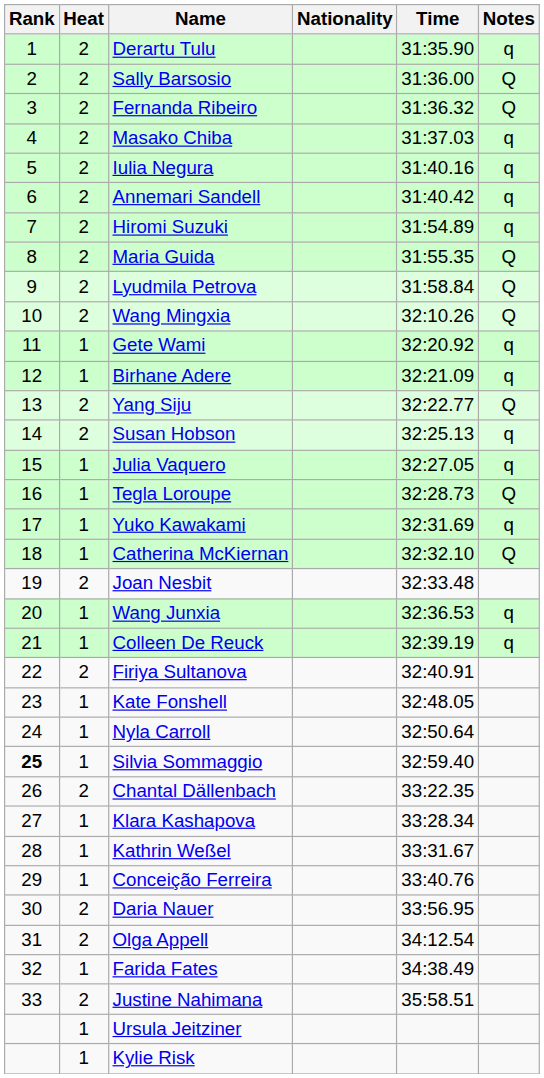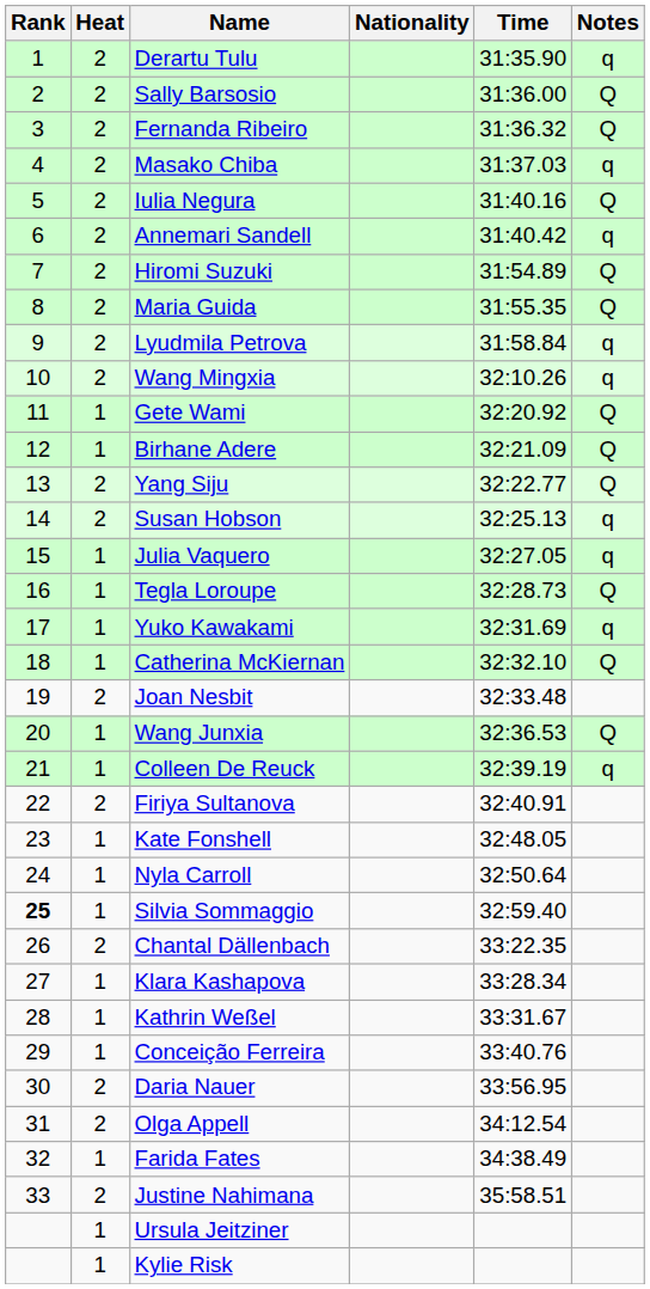 <table class="wikitable sortable" style="text-align:center">
 <tr>
 <th>Rank</th>
 <th>Heat</th>
 <th>Name</th>
 <th>Nationality</th>
 <th>Time</th>
 <th>Notes</th>
 </tr>
 <tr bgcolor=ccffcc>
 <td>1</td>
 <td>2</td>
 <td align=left><a href='#'>Derartu Tulu</a></td>
 <td align=left></td>
 <td>31:35.90</td>
 <td>q</td>
 </tr>
 <tr bgcolor=ccffcc>
 <td>2</td>
 <td>2</td>
 <td align=left><a href='#'>Sally Barsosio</a></td>
 <td align=left></td>
 <td>31:36.00</td>
 <td>Q</td>
 </tr>
 <tr bgcolor=ccffcc>
 <td>3</td>
 <td>2</td>
 <td align=left><a href='#'>Fernanda Ribeiro</a></td>
 <td align=left></td>
 <td>31:36.32</td>
 <td>Q</td>
 </tr>
 <tr bgcolor=ccffcc>
 <td>4</td>
 <td>2</td>
 <td align=left><a href='#'>Masako Chiba</a></td>
 <td align=left></td>
 <td>31:37.03</td>
 <td>q</td>
 </tr>
 <tr bgcolor=ccffcc>
 <td>5</td>
 <td>2</td>
 <td align=left><a href='#'>Iulia Negura</a></td>
 <td align=left></td>
 <td>31:40.16</td>
-<td>q</td>
+<td>Q</td>
 </tr>
 <tr bgcolor=ccffcc>
 <td>6</td>
 <td>2</td>
 <td align=left><a href='#'>Annemari Sandell</a></td>
 <td align=left></td>
 <td>31:40.42</td>
 <td>q</td>
 </tr>
 <tr bgcolor=ccffcc>
 <td>7</td>
 <td>2</td>
 <td align=left><a href='#'>Hiromi Suzuki</a></td>
 <td align=left></td>
 <td>31:54.89</td>
-<td>q</td>
+<td>Q</td>
 </tr>
 <tr bgcolor=ccffcc>
 <td>8</td>
 <td>2</td>
 <td align=left><a href='#'>Maria Guida</a></td>
 <td align=left></td>
 <td>31:55.35</td>
 <td>Q</td>
 </tr>
 <tr bgcolor=ddffdd>
 <td>9</td>
 <td>2</td>
 <td align=left><a href='#'>Lyudmila Petrova</a></td>
 <td align=left></td>
 <td>31:58.84</td>
-<td>Q</td>
+<td>q</td>
 </tr>
 <tr bgcolor=ddffdd>
 <td>10</td>
 <td>2</td>
 <td align=left><a href='#'>Wang Mingxia</a></td>
 <td align=left></td>
 <td>32:10.26</td>
-<td>Q</td>
+<td>q</td>
 </tr>
 <tr bgcolor=ccffcc>
 <td>11</td>
 <td>1</td>
 <td align=left><a href='#'>Gete Wami</a></td>
 <td align=left></td>
 <td>32:20.92</td>
-<td>q</td>
+<td>Q</td>
 </tr>
 <tr bgcolor=ccffcc>
 <td>12</td>
 <td>1</td>
 <td align=left><a href='#'>Birhane Adere</a></td>
 <td align=left></td>
 <td>32:21.09</td>
-<td>q</td>
+<td>Q</td>
 </tr>
 <tr bgcolor=ddffdd>
 <td>13</td>
 <td>2</td>
 <td align=left><a href='#'>Yang Siju</a></td>
 <td align=left></td>
 <td>32:22.77</td>
 <td>Q</td>
 </tr>
 <tr bgcolor=ddffdd>
 <td>14</td>
 <td>2</td>
 <td align=left><a href='#'>Susan Hobson</a></td>
 <td align=left></td>
 <td>32:25.13</td>
 <td>q</td>
 </tr>
 <tr bgcolor=ccffcc>
 <td>15</td>
 <td>1</td>
 <td align=left><a href='#'>Julia Vaquero</a></td>
 <td align=left></td>
 <td>32:27.05</td>
 <td>q</td>
 </tr>
 <tr bgcolor=ccffcc>
 <td>16</td>
 <td>1</td>
 <td align=left><a href='#'>Tegla Loroupe</a></td>
 <td align=left></td>
 <td>32:28.73</td>
 <td>Q</td>
 </tr>
 <tr bgcolor=ccffcc>
 <td>17</td>
 <td>1</td>
 <td align=left><a href='#'>Yuko Kawakami</a></td>
 <td align=left></td>
 <td>32:31.69</td>
 <td>q</td>
 </tr>
 <tr bgcolor=ccffcc>
 <td>18</td>
 <td>1</td>
 <td align=left><a href='#'>Catherina McKiernan</a></td>
 <td align=left></td>
 <td>32:32.10</td>
 <td>Q</td>
 </tr>
 <tr>
 <td>19</td>
 <td>2</td>
 <td align=left><a href='#'>Joan Nesbit</a></td>
 <td align=left></td>
 <td>32:33.48</td>
 <td></td>
 </tr>
 <tr bgcolor=ccffcc>
 <td>20</td>
 <td>1</td>
 <td align=left><a href='#'>Wang Junxia</a></td>
 <td align=left></td>
 <td>32:36.53</td>
-<td>q</td>
+<td>Q</td>
 </tr>
 <tr bgcolor=ccffcc>
 <td>21</td>
 <td>1</td>
 <td align=left><a href='#'>Colleen De Reuck</a></td>
 <td align=left></td>
 <td>32:39.19</td>
 <td>q</td>
 </tr>
 <tr>
 <td>22</td>
 <td>2</td>
 <td align=left><a href='#'>Firiya Sultanova</a></td>
 <td align=left></td>
 <td>32:40.91</td>
 <td></td>
 </tr>
 <tr>
 <td>23</td>
 <td>1</td>
 <td align=left><a href='#'>Kate Fonshell</a></td>
 <td align=left></td>
 <td>32:48.05</td>
 <td></td>
 </tr>
 <tr>
 <td>24</td>
 <td>1</td>
 <td align=left><a href='#'>Nyla Carroll</a></td>
 <td align=left></td>
 <td>32:50.64</td>
 <td></td>
 </tr>
 <tr>
 <td><strong>25</strong></td>
 <td>1</td>
 <td align=left><a href='#'>Silvia Sommaggio</a></td>
 <td align=left></td>
 <td>32:59.40</td>
 <td></td>
 </tr>
 <tr>
 <td>26</td>
 <td>2</td>
 <td align=left><a href='#'>Chantal Dällenbach</a></td>
 <td align=left></td>
 <td>33:22.35</td>
 <td></td>
 </tr>
 <tr>
 <td>27</td>
 <td>1</td>
 <td align=left><a href='#'>Klara Kashapova</a></td>
 <td align=left></td>
 <td>33:28.34</td>
 <td></td>
 </tr>
 <tr>
 <td>28</td>
 <td>1</td>
 <td align=left><a href='#'>Kathrin Weßel</a></td>
 <td align=left></td>
 <td>33:31.67</td>
 <td></td>
 </tr>
 <tr>
 <td>29</td>
 <td>1</td>
 <td align=left><a href='#'>Conceição Ferreira</a></td>
 <td align=left></td>
 <td>33:40.76</td>
 <td></td>
 </tr>
 <tr>
 <td>30</td>
 <td>2</td>
 <td align=left><a href='#'>Daria Nauer</a></td>
 <td align=left></td>
 <td>33:56.95</td>
 <td></td>
 </tr>
 <tr>
 <td>31</td>
 <td>2</td>
 <td align=left><a href='#'>Olga Appell</a></td>
 <td align=left></td>
 <td>34:12.54</td>
 <td></td>
 </tr>
 <tr>
 <td>32</td>
 <td>1</td>
 <td align=left><a href='#'>Farida Fates</a></td>
 <td align=left></td>
 <td>34:38.49</td>
 <td></td>
 </tr>
 <tr>
 <td>33</td>
 <td>2</td>
 <td align=left><a href='#'>Justine Nahimana</a></td>
 <td align=left></td>
 <td>35:58.51</td>
 <td></td>
 </tr>
 <tr>
 <td></td>
 <td>1</td>
 <td align=left><a href='#'>Ursula Jeitziner</a></td>
 <td align=left></td>
 <td></td>
 <td></td>
 </tr>
 <tr>
 <td></td>
 <td>1</td>
 <td align=left><a href='#'>Kylie Risk</a></td>
 <td align=left></td>
 <td></td>
 <td></td>
 </tr>
 </table>
